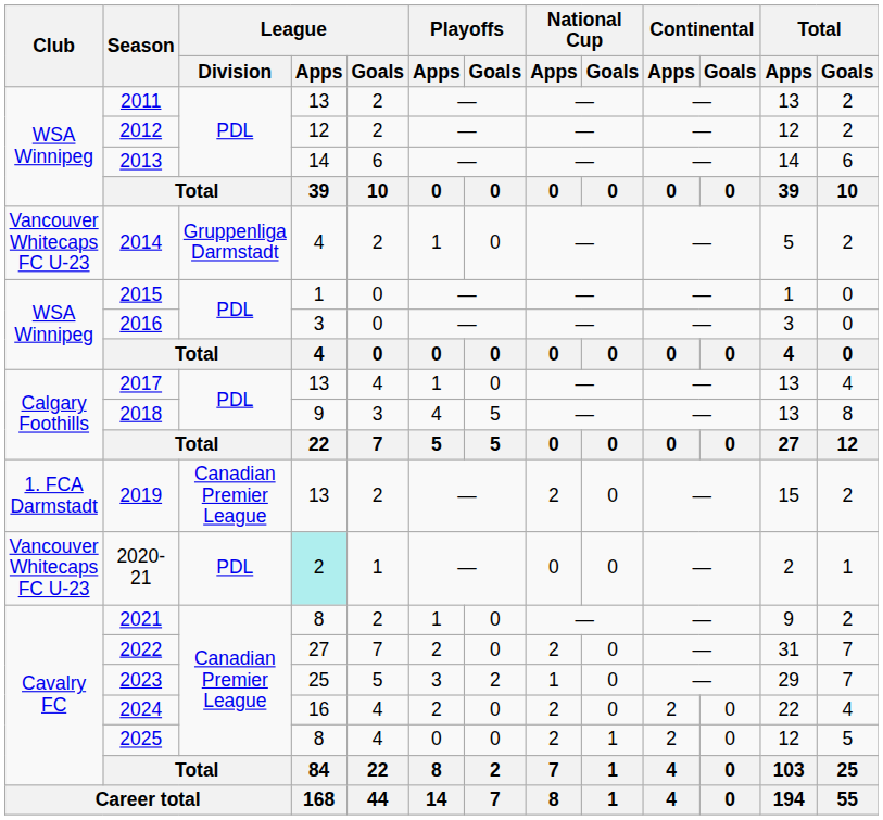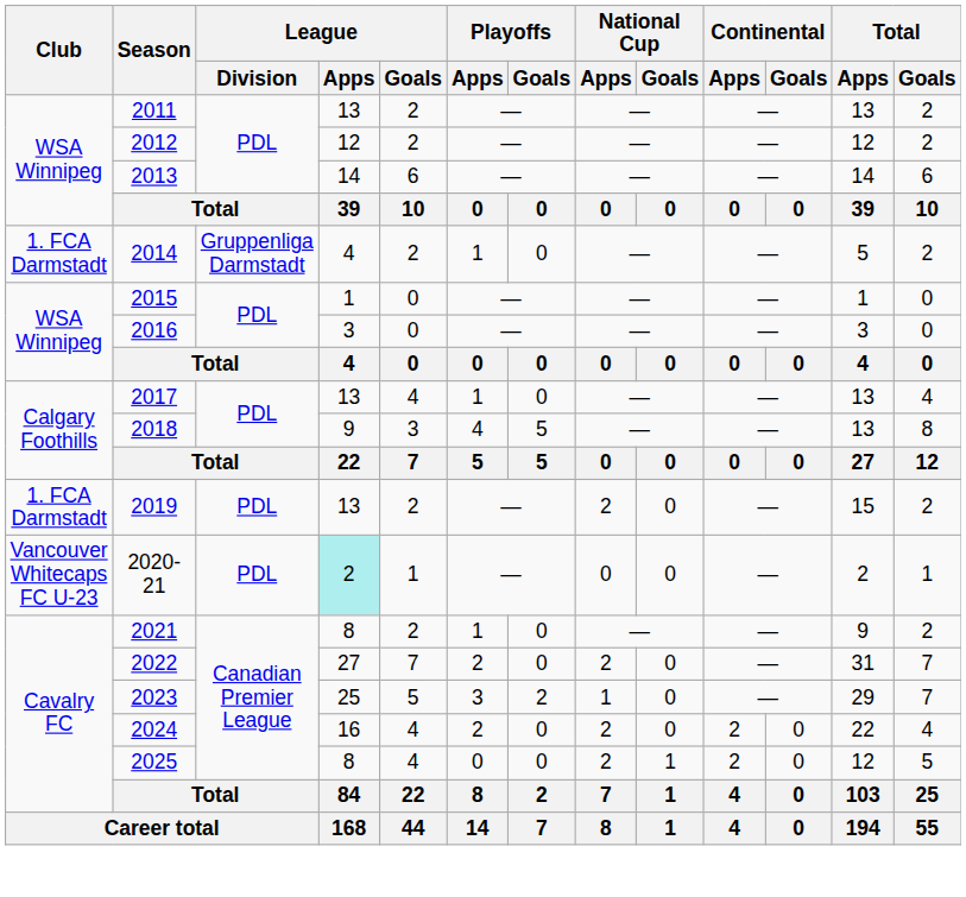 <table class="wikitable" style="text-align:center">
 <tr>
 <th rowspan="2">Club</th>
 <th rowspan="2">Season</th>
 <th colspan="3">League</th>
 <th colspan="2">Playoffs</th>
 <th colspan="2">National Cup</th>
 <th colspan="2">Continental</th>
 <th colspan="2">Total</th>
 </tr>
 <tr>
 <th>Division</th>
 <th>Apps</th>
 <th>Goals</th>
 <th>Apps</th>
 <th>Goals</th>
 <th>Apps</th>
 <th>Goals</th>
 <th>Apps</th>
 <th>Goals</th>
 <th>Apps</th>
 <th>Goals</th>
 </tr>
 <tr>
 <td rowspan="4"><a href='#'>WSA Winnipeg</a></td>
 <td><a href='#'>2011</a></td>
 <td rowspan=3><a href='#'>PDL</a></td>
 <td>13</td>
 <td>2</td>
 <td colspan="2">—</td>
 <td colspan="2">—</td>
 <td colspan="2">—</td>
 <td>13</td>
 <td>2</td>
 </tr>
 <tr>
 <td><a href='#'>2012</a></td>
 <td>12</td>
 <td>2</td>
 <td colspan="2">—</td>
 <td colspan="2">—</td>
 <td colspan="2">—</td>
 <td>12</td>
 <td>2</td>
 </tr>
 <tr>
 <td><a href='#'>2013</a></td>
 <td>14</td>
 <td>6</td>
 <td colspan="2">—</td>
 <td colspan="2">—</td>
 <td colspan="2">—</td>
 <td>14</td>
 <td>6</td>
 </tr>
 <tr>
 <th colspan="2">Total</th>
 <th>39</th>
 <th>10</th>
 <th>0</th>
 <th>0</th>
 <th>0</th>
 <th>0</th>
 <th>0</th>
 <th>0</th>
 <th>39</th>
 <th>10</th>
 </tr>
 <tr>
-<td><a href='#'>Vancouver Whitecaps FC U-23</a></td>
+<td><a href='#'>1. FCA Darmstadt</a></td>
 <td><a href='#'>2014</a></td>
 <td><a href='#'>Gruppenliga Darmstadt</a></td>
 <td>4</td>
 <td>2</td>
 <td>1</td>
 <td>0</td>
 <td colspan="2">—</td>
 <td colspan="2">—</td>
 <td>5</td>
 <td>2</td>
 </tr>
 <tr>
 <td rowspan="3"><a href='#'>WSA Winnipeg</a></td>
 <td><a href='#'>2015</a></td>
 <td rowspan=2><a href='#'>PDL</a></td>
 <td>1</td>
 <td>0</td>
 <td colspan="2">—</td>
 <td colspan="2">—</td>
 <td colspan="2">—</td>
 <td>1</td>
 <td>0</td>
 </tr>
 <tr>
 <td><a href='#'>2016</a></td>
 <td>3</td>
 <td>0</td>
 <td colspan="2">—</td>
 <td colspan="2">—</td>
 <td colspan="2">—</td>
 <td>3</td>
 <td>0</td>
 </tr>
 <tr>
 <th colspan="2">Total</th>
 <th>4</th>
 <th>0</th>
 <th>0</th>
 <th>0</th>
 <th>0</th>
 <th>0</th>
 <th>0</th>
 <th>0</th>
 <th>4</th>
 <th>0</th>
 </tr>
 <tr>
 <td rowspan="3"><a href='#'>Calgary Foothills</a></td>
 <td><a href='#'>2017</a></td>
 <td rowspan=2><a href='#'>PDL</a></td>
 <td>13</td>
 <td>4</td>
 <td>1</td>
 <td>0</td>
 <td colspan="2">—</td>
 <td colspan="2">—</td>
 <td>13</td>
 <td>4</td>
 </tr>
 <tr>
 <td><a href='#'>2018</a></td>
 <td>9</td>
 <td>3</td>
 <td>4</td>
 <td>5</td>
 <td colspan="2">—</td>
 <td colspan="2">—</td>
 <td>13</td>
 <td>8</td>
 </tr>
 <tr>
 <th colspan="2">Total</th>
 <th>22</th>
 <th>7</th>
 <th>5</th>
 <th>5</th>
 <th>0</th>
 <th>0</th>
 <th>0</th>
 <th>0</th>
 <th>27</th>
 <th>12</th>
 </tr>
 <tr>
 <td><a href='#'>1. FCA Darmstadt</a></td>
 <td><a href='#'>2019</a></td>
-<td><a href='#'>Canadian Premier League</a></td>
+<td><a href='#'>PDL</a></td>
 <td>13</td>
 <td>2</td>
 <td colspan="2">—</td>
 <td>2</td>
 <td>0</td>
 <td colspan="2">—</td>
 <td>15</td>
 <td>2</td>
 </tr>
 <tr>
 <td><a href='#'>Vancouver Whitecaps FC U-23</a></td>
 <td>2020-21</td>
 <td><a href='#'>PDL</a></td>
 <td style="background: paleturquoise;">2</td>
 <td>1</td>
 <td colspan="2">—</td>
 <td>0</td>
 <td>0</td>
 <td colspan="2">—</td>
 <td>2</td>
 <td>1</td>
 </tr>
 <tr>
 <td rowspan="6"><a href='#'>Cavalry FC</a></td>
 <td><a href='#'>2021</a></td>
 <td rowspan="5"><a href='#'>Canadian Premier League</a></td>
 <td>8</td>
 <td>2</td>
 <td>1</td>
 <td>0</td>
 <td colspan="2">—</td>
 <td colspan="2">—</td>
 <td>9</td>
 <td>2</td>
 </tr>
 <tr>
 <td><a href='#'>2022</a></td>
 <td>27</td>
 <td>7</td>
 <td>2</td>
 <td>0</td>
 <td>2</td>
 <td>0</td>
 <td colspan="2">—</td>
 <td>31</td>
 <td>7</td>
 </tr>
 <tr>
 <td><a href='#'>2023</a></td>
 <td>25</td>
 <td>5</td>
 <td>3</td>
 <td>2</td>
 <td>1</td>
 <td>0</td>
 <td colspan="2">—</td>
 <td>29</td>
 <td>7</td>
 </tr>
 <tr>
 <td><a href='#'>2024</a></td>
 <td>16</td>
 <td>4</td>
 <td>2</td>
 <td>0</td>
 <td>2</td>
 <td>0</td>
 <td>2</td>
 <td>0</td>
 <td>22</td>
 <td>4</td>
 </tr>
 <tr>
 <td><a href='#'>2025</a></td>
 <td>8</td>
 <td>4</td>
 <td>0</td>
 <td>0</td>
 <td>2</td>
 <td>1</td>
 <td>2</td>
 <td>0</td>
 <td>12</td>
 <td>5</td>
 </tr>
 <tr>
 <th colspan="2">Total</th>
 <th>84</th>
 <th>22</th>
 <th>8</th>
 <th>2</th>
 <th>7</th>
 <th>1</th>
 <th>4</th>
 <th>0</th>
 <th>103</th>
 <th>25</th>
 </tr>
 <tr>
 <th colspan="3">Career total</th>
 <th>168</th>
 <th>44</th>
 <th>14</th>
 <th>7</th>
 <th>8</th>
 <th>1</th>
 <th>4</th>
 <th>0</th>
 <th>194</th>
 <th>55</th>
 </tr>
 </table>
